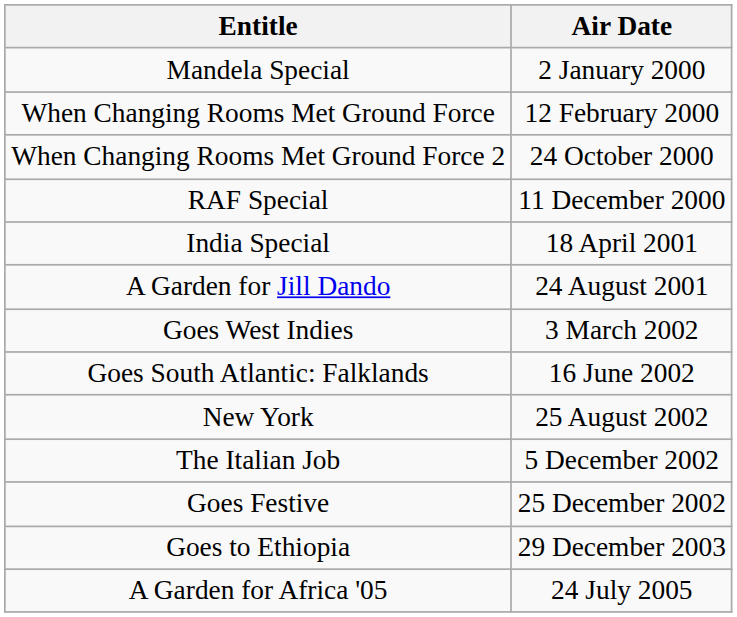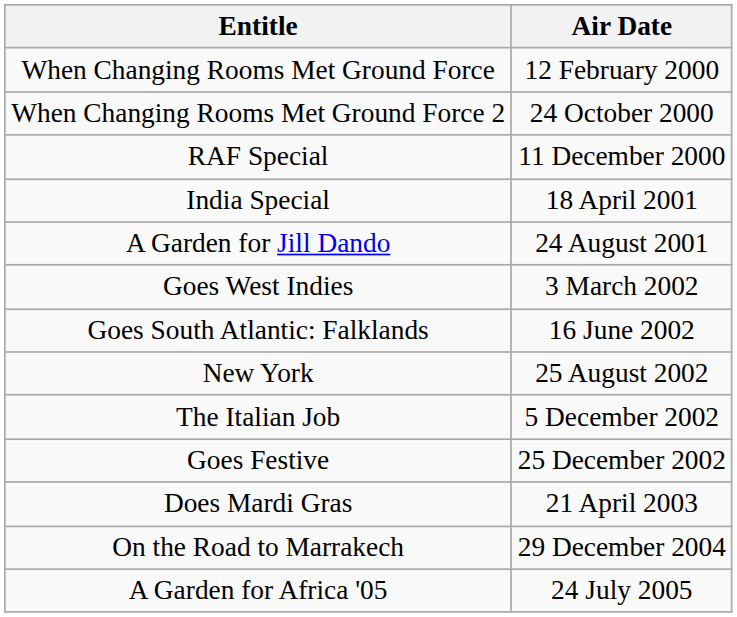 <table class="wikitable" style="text-align:center;">
 <tr>
 <th>Entitle</th>
 <th>Air Date</th>
-</tr>
-<tr>
-<td>Mandela Special</td>
-<td>2 January 2000</td>
 </tr>
 <tr>
 <td>When Changing Rooms Met Ground Force</td>
 <td>12 February 2000</td>
 </tr>
 <tr>
 <td>When Changing Rooms Met Ground Force 2</td>
 <td>24 October 2000</td>
 </tr>
 <tr>
 <td>RAF Special</td>
 <td>11 December 2000</td>
 </tr>
 <tr>
 <td>India Special</td>
 <td>18 April 2001</td>
 </tr>
 <tr>
 <td>A Garden for <a href='#'>Jill Dando</a></td>
 <td>24 August 2001</td>
 </tr>
 <tr>
 <td>Goes West Indies</td>
 <td>3 March 2002</td>
 </tr>
 <tr>
 <td>Goes South Atlantic: Falklands</td>
 <td>16 June 2002</td>
 </tr>
 <tr>
 <td>New York</td>
 <td>25 August 2002</td>
 </tr>
 <tr>
 <td>The Italian Job</td>
 <td>5 December 2002</td>
 </tr>
 <tr>
 <td>Goes Festive</td>
 <td>25 December 2002</td>
 </tr>
 <tr>
-<td>Goes to Ethiopia</td>
-<td>29 December 2003</td>
+<td>Does Mardi Gras</td>
+<td>21 April 2003</td>
+</tr>
+<tr>
+<td>On the Road to Marrakech</td>
+<td>29 December 2004</td>
 </tr>
 <tr>
 <td>A Garden for Africa '05</td>
 <td>24 July 2005</td>
 </tr>
 </table>
